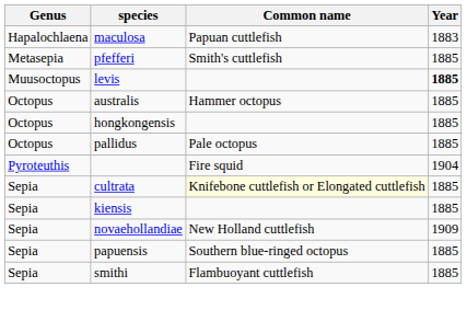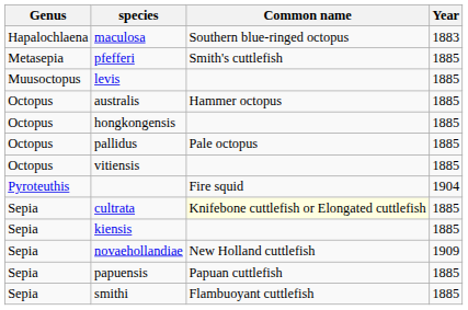 <table class="wikitable">
 <tr>
 <th>Genus</th>
 <th>species</th>
 <th>Common name</th>
 <th>Year</th>
 </tr>
 <tr>
 <td>Hapalochlaena</td>
 <td><a href='#'>maculosa</a></td>
-<td>Papuan cuttlefish</td>
+<td>Southern blue-ringed octopus</td>
 <td>1883</td>
 </tr>
 <tr>
 <td>Metasepia</td>
 <td><a href='#'>pfefferi</a></td>
 <td>Smith's cuttlefish</td>
 <td>1885</td>
 </tr>
 <tr>
 <td>Muusoctopus</td>
 <td><a href='#'>levis</a></td>
 <td></td>
-<td><strong>1885</strong></td>
+<td>1885</td>
 </tr>
 <tr>
 <td>Octopus</td>
 <td>australis</td>
 <td>Hammer octopus</td>
 <td>1885</td>
 </tr>
 <tr>
 <td>Octopus</td>
 <td>hongkongensis</td>
 <td></td>
 <td>1885</td>
 </tr>
 <tr>
 <td>Octopus</td>
 <td>pallidus</td>
 <td>Pale octopus</td>
+<td>1885</td>
+</tr>
+<tr>
+<td>Octopus</td>
+<td>vitiensis</td>
+<td></td>
 <td>1885</td>
 </tr>
 <tr>
 <td><a href='#'>Pyroteuthis</a></td>
 <td></td>
 <td>Fire squid</td>
 <td>1904</td>
 </tr>
 <tr>
 <td>Sepia</td>
 <td><a href='#'>cultrata</a></td>
 <td style="background: lightyellow;">Knifebone cuttlefish or Elongated cuttlefish</td>
 <td>1885</td>
 </tr>
 <tr>
 <td>Sepia</td>
 <td><a href='#'>kiensis</a></td>
 <td></td>
 <td>1885</td>
 </tr>
 <tr>
 <td>Sepia</td>
 <td><a href='#'>novaehollandiae</a></td>
 <td>New Holland cuttlefish</td>
 <td>1909</td>
 </tr>
 <tr>
 <td>Sepia</td>
 <td>papuensis</td>
-<td>Southern blue-ringed octopus</td>
+<td>Papuan cuttlefish</td>
 <td>1885</td>
 </tr>
 <tr>
 <td>Sepia</td>
 <td>smithi</td>
 <td>Flambuoyant cuttlefish</td>
 <td>1885</td>
 </tr>
 </table>
